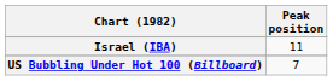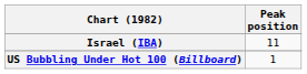 <table class="wikitable sortable plainrowheaders" style="text-align:center">
 <tr>
 <th>Chart (1982)</th>
 <th>Peak<br>position</th>
 </tr>
 <tr>
 </tr>
 <tr>
 </tr>
 <tr>
 </tr>
 <tr>
 <th scope="row">Israel (<a href='#'>IBA</a>)</th>
 <td>11</td>
 </tr>
 <tr>
 </tr>
 <tr>
 <th scope="row">US <a href='#'>Bubbling Under Hot 100</a> (<em><a href='#'>Billboard</a></em>)</th>
-<td>7</td>
+<td>1</td>
 </tr>
 </table>
